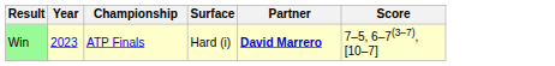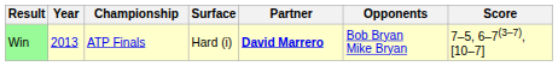 <table class="sortable wikitable">
 <tr>
 <th style="width:40px">Result</th>
 <th style="width:40px">Year</th>
 <th style="width:130px">Championship</th>
 <th style="width:50px">Surface</th>
 <th style="width:130px">Partner</th>
+<th style="width:130px">Opponents</th>
 <th style="width:130px" class="unsortable">Score</th>
 </tr>
 <tr style="background:#ffffcc;">
 <td style="background:#98fb98;">Win</td>
-<td><a href='#'>2023</a></td>
+<td><a href='#'>2013</a></td>
 <td><a href='#'>ATP Finals</a></td>
 <td>Hard (i)</td>
 <td><strong> <a href='#'>David Marrero</a></strong></td>
+<td> <a href='#'>Bob Bryan</a><br> <a href='#'>Mike Bryan</a></td>
 <td>7–5, 6–7<sup>(3–7)</sup>, [10–7]</td>
 </tr>
 </table>
